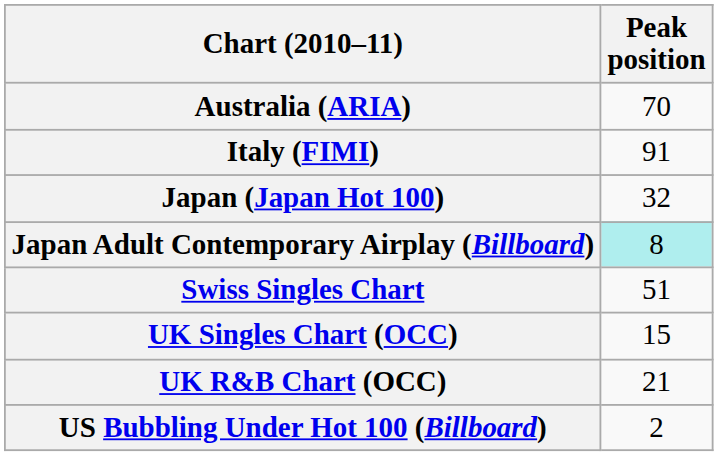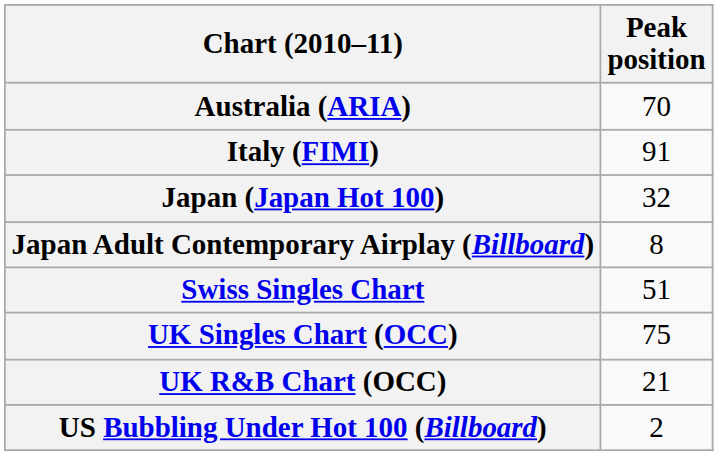 <table class="wikitable sortable plainrowheaders">
 <tr>
 <th>Chart (2010–11)</th>
 <th>Peak<br>position</th>
 </tr>
 <tr>
 <th scope="row">Australia (<a href='#'>ARIA</a>)</th>
 <td style="text-align:center;">70</td>
 </tr>
 <tr>
 <th scope="row">Italy (<a href='#'>FIMI</a>)</th>
 <td style="text-align:center;">91</td>
 </tr>
 <tr>
 <th scope="row">Japan (<a href='#'>Japan Hot 100</a>)</th>
 <td style="text-align:center;">32</td>
 </tr>
 <tr>
 <th scope="row">Japan Adult Contemporary Airplay (<em><a href='#'>Billboard</a></em>)</th>
-<td style="background: paleturquoise; text-align:center;">8</td>
+<td style="text-align:center;">8</td>
 </tr>
 <tr>
 <th scope="row"><a href='#'>Swiss Singles Chart</a></th>
 <td style="text-align:center;">51</td>
 </tr>
 <tr>
 <th scope="row"><a href='#'>UK Singles Chart</a> (<a href='#'>OCC</a>)</th>
-<td style="text-align:center;">15</td>
+<td style="text-align:center;">75</td>
 </tr>
 <tr>
 <th scope="row"><a href='#'>UK R&B Chart</a> (OCC)</th>
 <td style="text-align:center;">21</td>
 </tr>
 <tr>
 <th scope="row">US <a href='#'>Bubbling Under Hot 100</a> (<em><a href='#'>Billboard</a></em>)</th>
 <td style="text-align:center;">2</td>
 </tr>
 </table>
